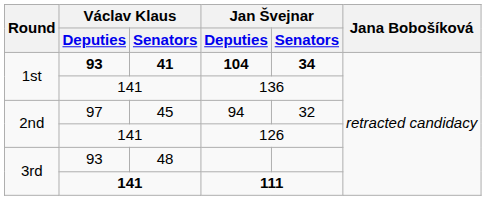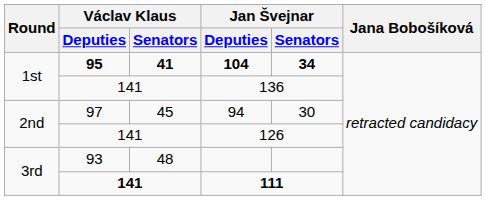 <table class="wikitable" style="text-align:center">
 <tr>
 <th rowspan="2">Round</th>
 <th colspan="2">Václav Klaus</th>
 <th colspan="2">Jan Švejnar</th>
 <th rowspan="2">Jana Bobošíková</th>
 </tr>
 <tr>
 <th><a href='#'>Deputies</a></th>
 <th><a href='#'>Senators</a></th>
 <th><a href='#'>Deputies</a></th>
 <th><a href='#'>Senators</a></th>
 </tr>
 <tr>
 <td rowspan="2">1st</td>
-<td><strong>93</strong></td>
+<td><strong>95</strong></td>
 <td><strong>41</strong></td>
 <td><strong>104</strong></td>
 <td><strong>34</strong></td>
 <td rowspan="6"><em>retracted candidacy</em></td>
 </tr>
 <tr>
 <td colspan="2">141</td>
 <td colspan="2">136</td>
 </tr>
 <tr>
 <td rowspan="2">2nd</td>
 <td>97</td>
 <td>45</td>
 <td>94</td>
-<td>32</td>
+<td>30</td>
 </tr>
 <tr>
 <td colspan="2">141</td>
 <td colspan="2">126</td>
 </tr>
 <tr>
 <td rowspan="2">3rd</td>
 <td>93</td>
 <td>48</td>
 <td></td>
 </tr>
 <tr>
 <td colspan="2"><strong>141</strong></td>
 <td colspan="2"><strong>111</strong></td>
 </tr>
 </table>
